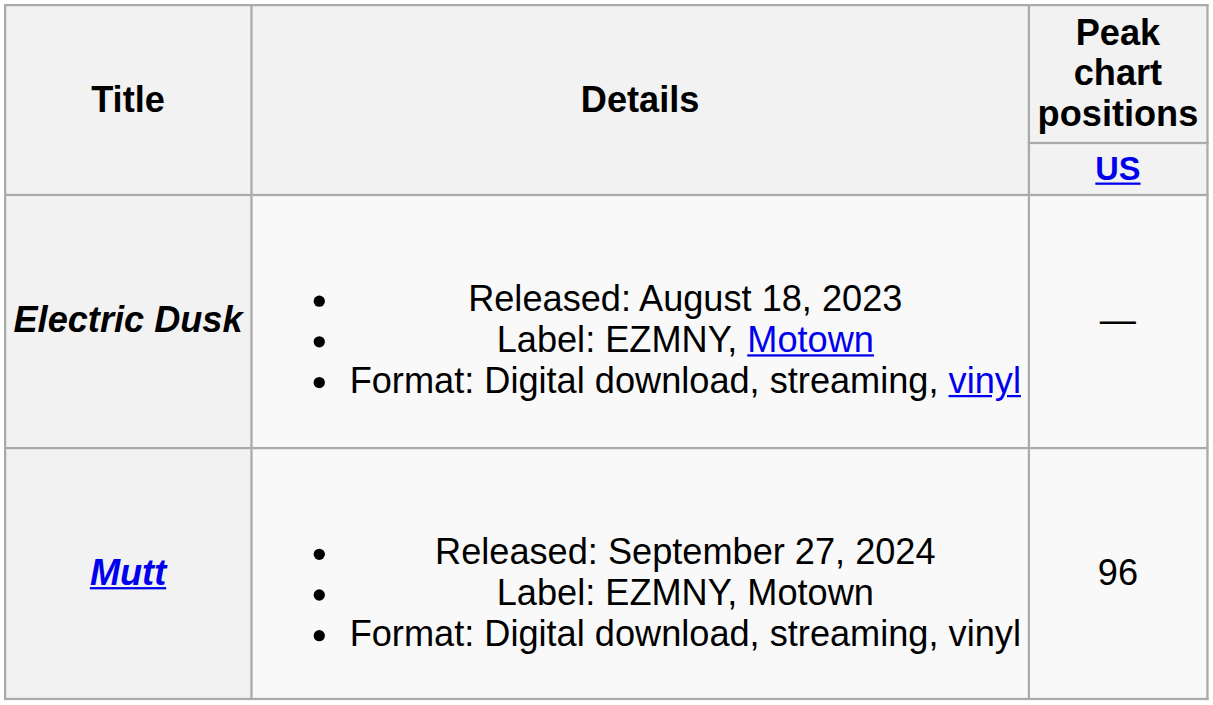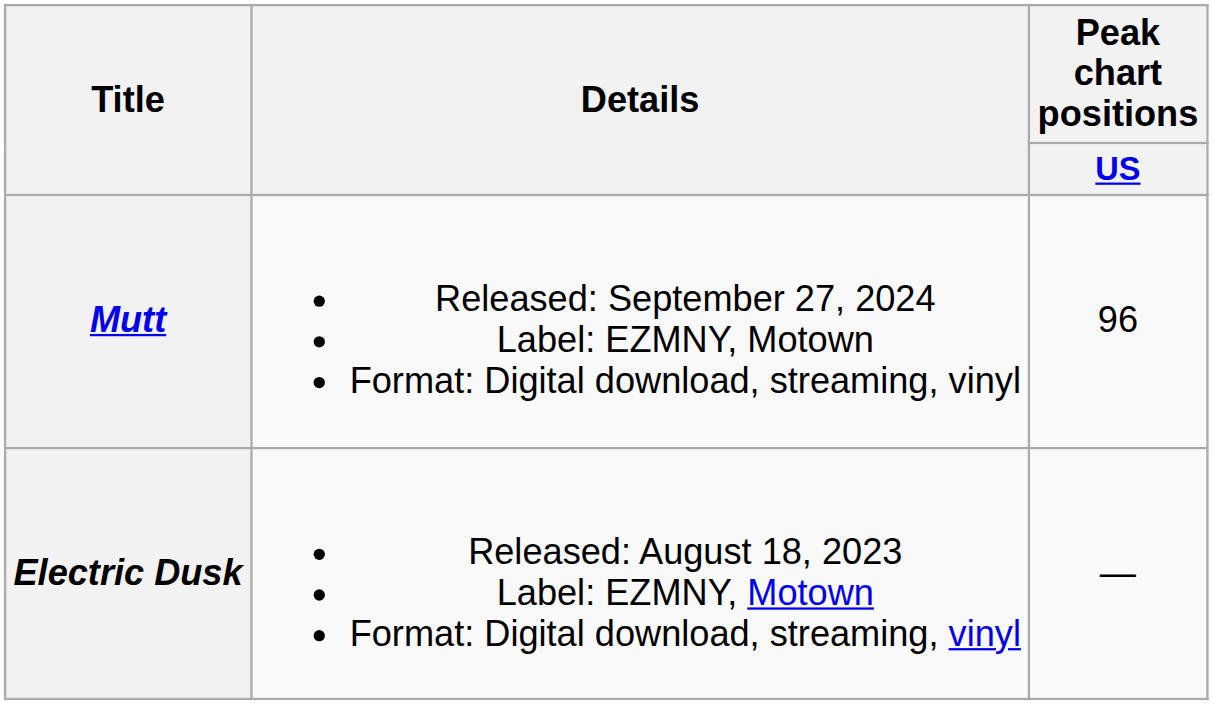 <table class="wikitable plainrowheaders" style="text-align:center;">
 <tr>
 <th scope="col" rowspan="2">Title</th>
 <th scope="col" rowspan="2">Details</th>
 <th scope="col">Peak chart positions</th>
 </tr>
 <tr>
 <th scope="col" style="width:2.5em;font-size:90%;"><a href='#'>US</a><br></th>
 </tr>
 <tr>
+<th scope="row"><em><a href='#'>Mutt</a></em></th>
+<td><br><ul><li>Released: September 27, 2024</li><li>Label: EZMNY, Motown</li><li>Format: Digital download, streaming, vinyl</li></ul></td>
+<td>96</td>
+</tr>
+<tr>
 <th scope="row"><em>Electric Dusk</em></th>
 <td><br><ul><li>Released: August 18, 2023</li><li>Label: EZMNY, <a href='#'>Motown</a></li><li>Format: Digital download, streaming, <a href='#'>vinyl</a></li></ul></td>
 <td>—</td>
 </tr>
-<tr>
-<th scope="row"><em><a href='#'>Mutt</a></em></th>
-<td><br><ul><li>Released: September 27, 2024</li><li>Label: EZMNY, Motown</li><li>Format: Digital download, streaming, vinyl</li></ul></td>
-<td>96</td>
-</tr>
 </table>
